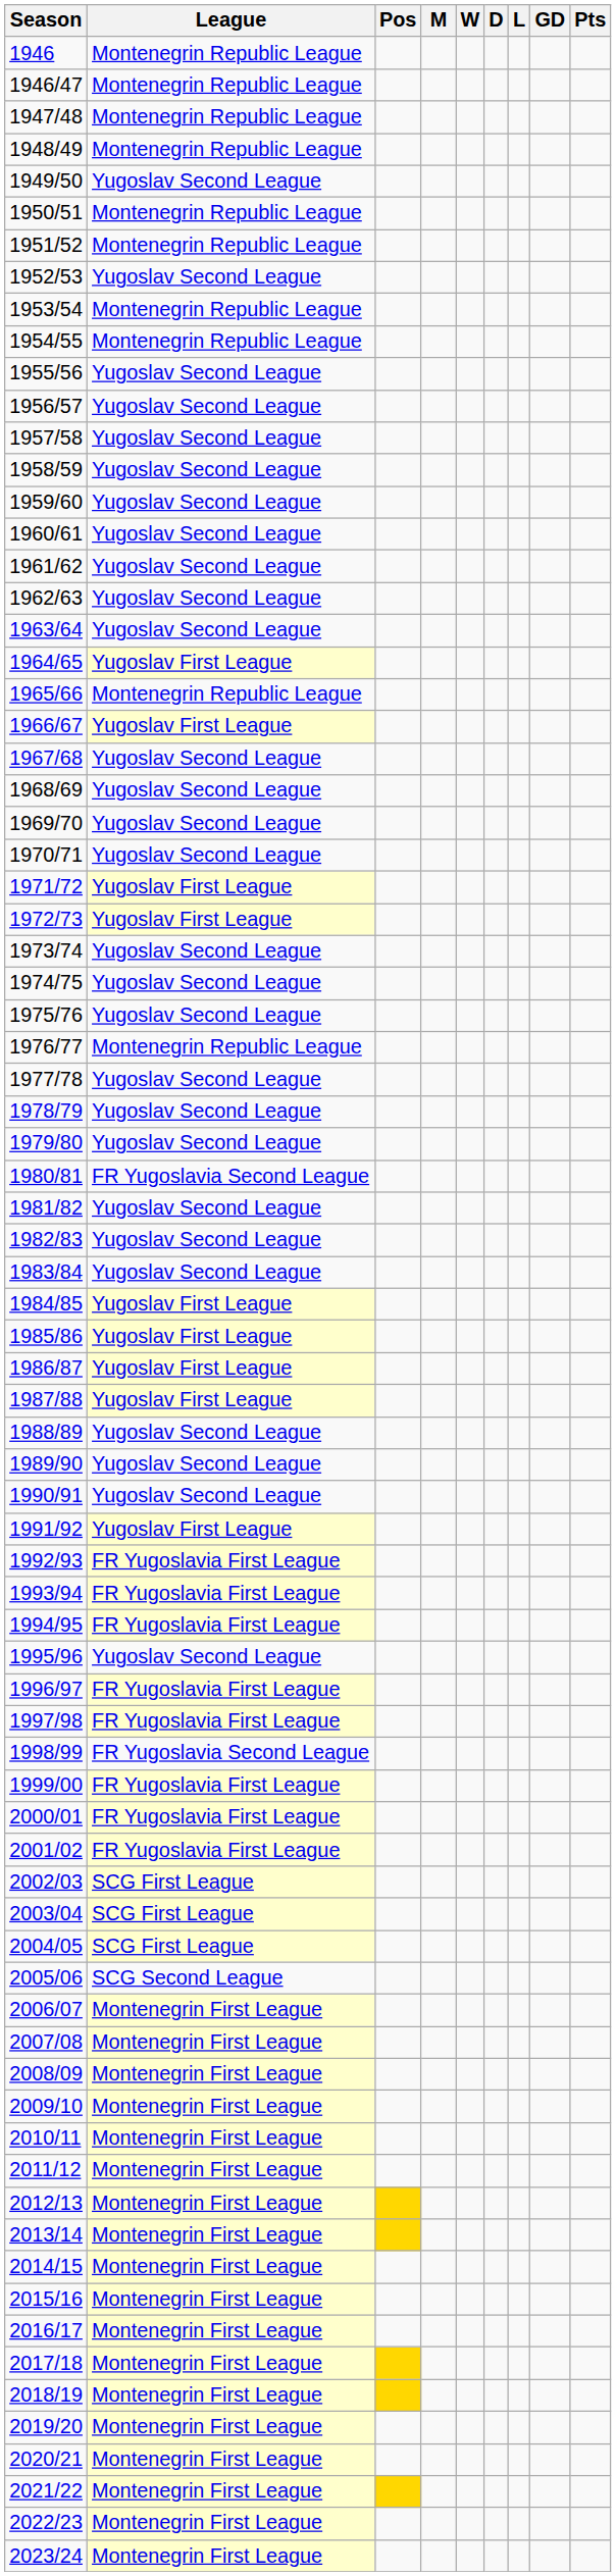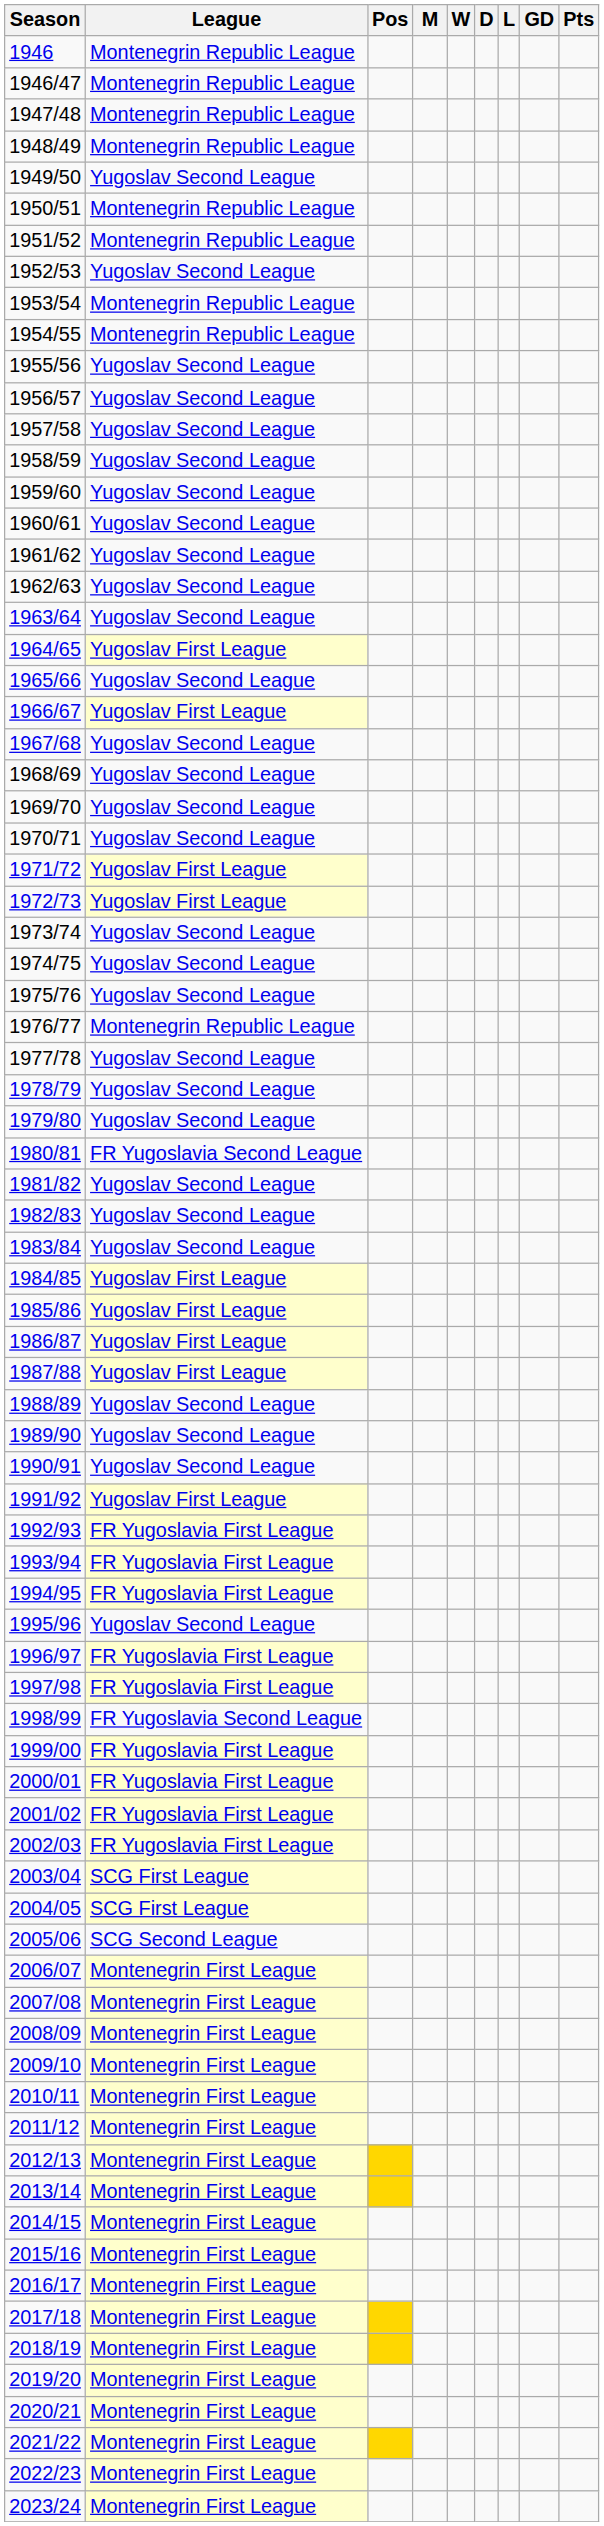 <table class="wikitable">
 <tr>
 <th width="50"><strong>Season</strong></th>
 <th style="width:220px;"><strong>League</strong></th>
 <th width="20"><strong>Pos</strong></th>
 <th width="20"><strong>M</strong></th>
 <th width="10"><strong>W</strong></th>
 <th width="10"><strong>D</strong></th>
 <th width="10"><strong>L</strong></th>
 <th width="20"><strong>GD</strong></th>
 <th width="10"><strong>Pts</strong></th>
 </tr>
 <tr>
 <td><a href='#'>1946</a></td>
 <td><a href='#'>Montenegrin Republic League</a></td>
 <td></td>
 <td></td>
 <td></td>
 <td></td>
 <td></td>
 <td></td>
 <td></td>
 </tr>
 <tr>
 <td>1946/47</td>
 <td><a href='#'>Montenegrin Republic League</a></td>
 <td></td>
 <td></td>
 <td></td>
 <td></td>
 <td></td>
 <td></td>
 <td></td>
 </tr>
 <tr>
 <td>1947/48</td>
 <td><a href='#'>Montenegrin Republic League</a></td>
 <td></td>
 <td></td>
 <td></td>
 <td></td>
 <td></td>
 <td></td>
 <td></td>
 </tr>
 <tr>
 <td>1948/49</td>
 <td><a href='#'>Montenegrin Republic League</a></td>
 <td></td>
 <td></td>
 <td></td>
 <td></td>
 <td></td>
 <td></td>
 <td></td>
 </tr>
 <tr>
 <td>1949/50</td>
 <td><a href='#'>Yugoslav Second League</a></td>
 <td></td>
 <td></td>
 <td></td>
 <td></td>
 <td></td>
 <td></td>
 <td></td>
 </tr>
 <tr>
 <td>1950/51</td>
 <td><a href='#'>Montenegrin Republic League</a></td>
 <td></td>
 <td></td>
 <td></td>
 <td></td>
 <td></td>
 <td></td>
 <td></td>
 </tr>
 <tr>
 <td>1951/52</td>
 <td><a href='#'>Montenegrin Republic League</a></td>
 <td></td>
 <td></td>
 <td></td>
 <td></td>
 <td></td>
 <td></td>
 <td></td>
 </tr>
 <tr>
 <td>1952/53</td>
 <td><a href='#'>Yugoslav Second League</a></td>
 <td></td>
 <td></td>
 <td></td>
 <td></td>
 <td></td>
 <td></td>
 <td></td>
 </tr>
 <tr>
 <td>1953/54</td>
 <td><a href='#'>Montenegrin Republic League</a></td>
 <td></td>
 <td></td>
 <td></td>
 <td></td>
 <td></td>
 <td></td>
 <td></td>
 </tr>
 <tr>
 <td>1954/55</td>
 <td><a href='#'>Montenegrin Republic League</a></td>
 <td></td>
 <td></td>
 <td></td>
 <td></td>
 <td></td>
 <td></td>
 <td></td>
 </tr>
 <tr>
 <td>1955/56</td>
 <td><a href='#'>Yugoslav Second League</a></td>
 <td></td>
 <td></td>
 <td></td>
 <td></td>
 <td></td>
 <td></td>
 <td></td>
 </tr>
 <tr>
 <td>1956/57</td>
 <td><a href='#'>Yugoslav Second League</a></td>
 <td></td>
 <td></td>
 <td></td>
 <td></td>
 <td></td>
 <td></td>
 <td></td>
 </tr>
 <tr>
 <td>1957/58</td>
 <td><a href='#'>Yugoslav Second League</a></td>
 <td></td>
 <td></td>
 <td></td>
 <td></td>
 <td></td>
 <td></td>
 <td></td>
 </tr>
 <tr>
 <td>1958/59</td>
 <td><a href='#'>Yugoslav Second League</a></td>
 <td></td>
 <td></td>
 <td></td>
 <td></td>
 <td></td>
 <td></td>
 <td></td>
 </tr>
 <tr>
 <td>1959/60</td>
 <td><a href='#'>Yugoslav Second League</a></td>
 <td></td>
 <td></td>
 <td></td>
 <td></td>
 <td></td>
 <td></td>
 <td></td>
 </tr>
 <tr>
 <td>1960/61</td>
 <td><a href='#'>Yugoslav Second League</a></td>
 <td></td>
 <td></td>
 <td></td>
 <td></td>
 <td></td>
 <td></td>
 <td></td>
 </tr>
 <tr>
 <td>1961/62</td>
 <td><a href='#'>Yugoslav Second League</a></td>
 <td></td>
 <td></td>
 <td></td>
 <td></td>
 <td></td>
 <td></td>
 <td></td>
 </tr>
 <tr>
 <td>1962/63</td>
 <td><a href='#'>Yugoslav Second League</a></td>
 <td></td>
 <td></td>
 <td></td>
 <td></td>
 <td></td>
 <td></td>
 <td></td>
 </tr>
 <tr>
 <td><a href='#'>1963/64</a></td>
 <td><a href='#'>Yugoslav Second League</a></td>
 <td></td>
 <td></td>
 <td></td>
 <td></td>
 <td></td>
 <td></td>
 <td></td>
 </tr>
 <tr>
 <td><a href='#'>1964/65</a></td>
 <td style="background:#ffc;"><a href='#'>Yugoslav First League</a></td>
 <td></td>
 <td></td>
 <td></td>
 <td></td>
 <td></td>
 <td></td>
 <td></td>
 </tr>
 <tr>
 <td><a href='#'>1965/66</a></td>
-<td><a href='#'>Montenegrin Republic League</a></td>
+<td><a href='#'>Yugoslav Second League</a></td>
 <td></td>
 <td></td>
 <td></td>
 <td></td>
 <td></td>
 <td></td>
 <td></td>
 </tr>
 <tr>
 <td><a href='#'>1966/67</a></td>
 <td style="background:#ffc;"><a href='#'>Yugoslav First League</a></td>
 <td></td>
 <td></td>
 <td></td>
 <td></td>
 <td></td>
 <td></td>
 <td></td>
 </tr>
 <tr>
 <td><a href='#'>1967/68</a></td>
 <td><a href='#'>Yugoslav Second League</a></td>
 <td></td>
 <td></td>
 <td></td>
 <td></td>
 <td></td>
 <td></td>
 <td></td>
 </tr>
 <tr>
 <td>1968/69</td>
 <td><a href='#'>Yugoslav Second League</a></td>
 <td></td>
 <td></td>
 <td></td>
 <td></td>
 <td></td>
 <td></td>
 <td></td>
 </tr>
 <tr>
 <td>1969/70</td>
 <td><a href='#'>Yugoslav Second League</a></td>
 <td></td>
 <td></td>
 <td></td>
 <td></td>
 <td></td>
 <td></td>
 <td></td>
 </tr>
 <tr>
 <td>1970/71</td>
 <td><a href='#'>Yugoslav Second League</a></td>
 <td></td>
 <td></td>
 <td></td>
 <td></td>
 <td></td>
 <td></td>
 <td></td>
 </tr>
 <tr>
 <td><a href='#'>1971/72</a></td>
 <td style="background:#ffc;"><a href='#'>Yugoslav First League</a></td>
 <td></td>
 <td></td>
 <td></td>
 <td></td>
 <td></td>
 <td></td>
 <td></td>
 </tr>
 <tr>
 <td><a href='#'>1972/73</a></td>
 <td style="background:#ffc;"><a href='#'>Yugoslav First League</a></td>
 <td></td>
 <td></td>
 <td></td>
 <td></td>
 <td></td>
 <td></td>
 <td></td>
 </tr>
 <tr>
 <td>1973/74</td>
 <td><a href='#'>Yugoslav Second League</a></td>
 <td></td>
 <td></td>
 <td></td>
 <td></td>
 <td></td>
 <td></td>
 <td></td>
 </tr>
 <tr>
 <td>1974/75</td>
 <td><a href='#'>Yugoslav Second League</a></td>
 <td></td>
 <td></td>
 <td></td>
 <td></td>
 <td></td>
 <td></td>
 <td></td>
 </tr>
 <tr>
 <td>1975/76</td>
 <td><a href='#'>Yugoslav Second League</a></td>
 <td></td>
 <td></td>
 <td></td>
 <td></td>
 <td></td>
 <td></td>
 <td></td>
 </tr>
 <tr>
 <td>1976/77</td>
 <td><a href='#'>Montenegrin Republic League</a></td>
 <td></td>
 <td></td>
 <td></td>
 <td></td>
 <td></td>
 <td></td>
 <td></td>
 </tr>
 <tr>
 <td>1977/78</td>
 <td><a href='#'>Yugoslav Second League</a></td>
 <td></td>
 <td></td>
 <td></td>
 <td></td>
 <td></td>
 <td></td>
 <td></td>
 </tr>
 <tr>
 <td><a href='#'>1978/79</a></td>
 <td><a href='#'>Yugoslav Second League</a></td>
 <td></td>
 <td></td>
 <td></td>
 <td></td>
 <td></td>
 <td></td>
 <td></td>
 </tr>
 <tr>
 <td><a href='#'>1979/80</a></td>
 <td><a href='#'>Yugoslav Second League</a></td>
 <td></td>
 <td></td>
 <td></td>
 <td></td>
 <td></td>
 <td></td>
 <td></td>
 </tr>
 <tr>
 <td><a href='#'>1980/81</a></td>
 <td><a href='#'>FR Yugoslavia Second League</a></td>
 <td></td>
 <td></td>
 <td></td>
 <td></td>
 <td></td>
 <td></td>
 <td></td>
 </tr>
 <tr>
 <td><a href='#'>1981/82</a></td>
 <td><a href='#'>Yugoslav Second League</a></td>
 <td></td>
 <td></td>
 <td></td>
 <td></td>
 <td></td>
 <td></td>
 <td></td>
 </tr>
 <tr>
 <td><a href='#'>1982/83</a></td>
 <td><a href='#'>Yugoslav Second League</a></td>
 <td></td>
 <td></td>
 <td></td>
 <td></td>
 <td></td>
 <td></td>
 <td></td>
 </tr>
 <tr>
 <td><a href='#'>1983/84</a></td>
 <td><a href='#'>Yugoslav Second League</a></td>
 <td></td>
 <td></td>
 <td></td>
 <td></td>
 <td></td>
 <td></td>
 <td></td>
 </tr>
 <tr>
 <td><a href='#'>1984/85</a></td>
 <td style="background:#ffc;"><a href='#'>Yugoslav First League</a></td>
 <td></td>
 <td></td>
 <td></td>
 <td></td>
 <td></td>
 <td></td>
 <td></td>
 </tr>
 <tr>
 <td><a href='#'>1985/86</a></td>
 <td style="background:#ffc;"><a href='#'>Yugoslav First League</a></td>
 <td></td>
 <td></td>
 <td></td>
 <td></td>
 <td></td>
 <td></td>
 <td></td>
 </tr>
 <tr>
 <td><a href='#'>1986/87</a></td>
 <td style="background:#ffc;"><a href='#'>Yugoslav First League</a></td>
 <td></td>
 <td></td>
 <td></td>
 <td></td>
 <td></td>
 <td></td>
 <td></td>
 </tr>
 <tr>
 <td><a href='#'>1987/88</a></td>
 <td style="background:#ffc;"><a href='#'>Yugoslav First League</a></td>
 <td></td>
 <td></td>
 <td></td>
 <td></td>
 <td></td>
 <td></td>
 <td></td>
 </tr>
 <tr>
 <td><a href='#'>1988/89</a></td>
 <td><a href='#'>Yugoslav Second League</a></td>
 <td></td>
 <td></td>
 <td></td>
 <td></td>
 <td></td>
 <td></td>
 <td></td>
 </tr>
 <tr>
 <td><a href='#'>1989/90</a></td>
 <td><a href='#'>Yugoslav Second League</a></td>
 <td></td>
 <td></td>
 <td></td>
 <td></td>
 <td></td>
 <td></td>
 <td></td>
 </tr>
 <tr>
 <td><a href='#'>1990/91</a></td>
 <td><a href='#'>Yugoslav Second League</a></td>
 <td></td>
 <td></td>
 <td></td>
 <td></td>
 <td></td>
 <td></td>
 <td></td>
 </tr>
 <tr>
 <td><a href='#'>1991/92</a></td>
 <td style="background:#ffc;"><a href='#'>Yugoslav First League</a></td>
 <td></td>
 <td></td>
 <td></td>
 <td></td>
 <td></td>
 <td></td>
 <td></td>
 </tr>
 <tr>
 <td><a href='#'>1992/93</a></td>
 <td style="background:#ffc;"><a href='#'>FR Yugoslavia First League</a></td>
 <td></td>
 <td></td>
 <td></td>
 <td></td>
 <td></td>
 <td></td>
 <td></td>
 </tr>
 <tr>
 <td><a href='#'>1993/94</a></td>
 <td style="background:#ffc;"><a href='#'>FR Yugoslavia First League</a></td>
 <td></td>
 <td></td>
 <td></td>
 <td></td>
 <td></td>
 <td></td>
 <td></td>
 </tr>
 <tr>
 <td><a href='#'>1994/95</a></td>
 <td style="background:#ffc;"><a href='#'>FR Yugoslavia First League</a></td>
 <td></td>
 <td></td>
 <td></td>
 <td></td>
 <td></td>
 <td></td>
 <td></td>
 </tr>
 <tr>
 <td><a href='#'>1995/96</a></td>
 <td><a href='#'>Yugoslav Second League</a></td>
 <td></td>
 <td></td>
 <td></td>
 <td></td>
 <td></td>
 <td></td>
 <td></td>
 </tr>
 <tr>
 <td><a href='#'>1996/97</a></td>
 <td style="background:#ffc;"><a href='#'>FR Yugoslavia First League</a></td>
 <td></td>
 <td></td>
 <td></td>
 <td></td>
 <td></td>
 <td></td>
 <td></td>
 </tr>
 <tr>
 <td><a href='#'>1997/98</a></td>
 <td style="background:#ffc;"><a href='#'>FR Yugoslavia First League</a></td>
 <td></td>
 <td></td>
 <td></td>
 <td></td>
 <td></td>
 <td></td>
 <td></td>
 </tr>
 <tr>
 <td><a href='#'>1998/99</a></td>
 <td><a href='#'>FR Yugoslavia Second League</a></td>
 <td></td>
 <td></td>
 <td></td>
 <td></td>
 <td></td>
 <td></td>
 <td></td>
 </tr>
 <tr>
 <td><a href='#'>1999/00</a></td>
 <td style="background:#ffc;"><a href='#'>FR Yugoslavia First League</a></td>
 <td></td>
 <td></td>
 <td></td>
 <td></td>
 <td></td>
 <td></td>
 <td></td>
 </tr>
 <tr>
 <td><a href='#'>2000/01</a></td>
 <td style="background:#ffc;"><a href='#'>FR Yugoslavia First League</a></td>
 <td></td>
 <td></td>
 <td></td>
 <td></td>
 <td></td>
 <td></td>
 <td></td>
 </tr>
 <tr>
 <td><a href='#'>2001/02</a></td>
 <td style="background:#ffc;"><a href='#'>FR Yugoslavia First League</a></td>
 <td></td>
 <td></td>
 <td></td>
 <td></td>
 <td></td>
 <td></td>
 <td></td>
 </tr>
 <tr>
 <td><a href='#'>2002/03</a></td>
-<td style="background:#ffc;"><a href='#'>SCG First League</a></td>
+<td style="background:#ffc;"><a href='#'>FR Yugoslavia First League</a></td>
 <td></td>
 <td></td>
 <td></td>
 <td></td>
 <td></td>
 <td></td>
 <td></td>
 </tr>
 <tr>
 <td><a href='#'>2003/04</a></td>
 <td style="background:#ffc;"><a href='#'>SCG First League</a></td>
 <td></td>
 <td></td>
 <td></td>
 <td></td>
 <td></td>
 <td></td>
 <td></td>
 </tr>
 <tr>
 <td><a href='#'>2004/05</a></td>
 <td style="background:#ffc;"><a href='#'>SCG First League</a></td>
 <td></td>
 <td></td>
 <td></td>
 <td></td>
 <td></td>
 <td></td>
 <td></td>
 </tr>
 <tr>
 <td><a href='#'>2005/06</a></td>
 <td><a href='#'>SCG Second League</a></td>
 <td></td>
 <td></td>
 <td></td>
 <td></td>
 <td></td>
 <td></td>
 <td></td>
 </tr>
 <tr>
 <td><a href='#'>2006/07</a></td>
 <td style="background:#ffc;"><a href='#'>Montenegrin First League</a></td>
 <td></td>
 <td></td>
 <td></td>
 <td></td>
 <td></td>
 <td></td>
 <td></td>
 </tr>
 <tr>
 <td><a href='#'>2007/08</a></td>
 <td style="background:#ffc;"><a href='#'>Montenegrin First League</a></td>
 <td></td>
 <td></td>
 <td></td>
 <td></td>
 <td></td>
 <td></td>
 <td></td>
 </tr>
 <tr>
 <td><a href='#'>2008/09</a></td>
 <td style="background:#ffc;"><a href='#'>Montenegrin First League</a></td>
 <td></td>
 <td></td>
 <td></td>
 <td></td>
 <td></td>
 <td></td>
 <td></td>
 </tr>
 <tr>
 <td><a href='#'>2009/10</a></td>
 <td style="background:#ffc;"><a href='#'>Montenegrin First League</a></td>
 <td></td>
 <td></td>
 <td></td>
 <td></td>
 <td></td>
 <td></td>
 <td></td>
 </tr>
 <tr>
 <td><a href='#'>2010/11</a></td>
 <td style="background:#ffc;"><a href='#'>Montenegrin First League</a></td>
 <td></td>
 <td></td>
 <td></td>
 <td></td>
 <td></td>
 <td></td>
 <td></td>
 </tr>
 <tr>
 <td><a href='#'>2011/12</a></td>
 <td style="background:#ffc;"><a href='#'>Montenegrin First League</a></td>
 <td></td>
 <td></td>
 <td></td>
 <td></td>
 <td></td>
 <td></td>
 <td></td>
 </tr>
 <tr>
 <td><a href='#'>2012/13</a></td>
 <td style="background:#ffc;"><a href='#'>Montenegrin First League</a></td>
 <td bgcolor=gold></td>
 <td></td>
 <td></td>
 <td></td>
 <td></td>
 <td></td>
 <td></td>
 </tr>
 <tr>
 <td><a href='#'>2013/14</a></td>
 <td style="background:#ffc;"><a href='#'>Montenegrin First League</a></td>
 <td bgcolor=gold></td>
 <td></td>
 <td></td>
 <td></td>
 <td></td>
 <td></td>
 <td></td>
 </tr>
 <tr>
 <td><a href='#'>2014/15</a></td>
 <td style="background:#ffc;"><a href='#'>Montenegrin First League</a></td>
 <td></td>
 <td></td>
 <td></td>
 <td></td>
 <td></td>
 <td></td>
 <td></td>
 </tr>
 <tr>
 <td><a href='#'>2015/16</a></td>
 <td style="background:#ffc;"><a href='#'>Montenegrin First League</a></td>
 <td></td>
 <td></td>
 <td></td>
 <td></td>
 <td></td>
 <td></td>
 <td></td>
 </tr>
 <tr>
 <td><a href='#'>2016/17</a></td>
 <td style="background:#ffc;"><a href='#'>Montenegrin First League</a></td>
 <td></td>
 <td></td>
 <td></td>
 <td></td>
 <td></td>
 <td></td>
 <td></td>
 </tr>
 <tr>
 <td><a href='#'>2017/18</a></td>
 <td style="background:#ffc;"><a href='#'>Montenegrin First League</a></td>
 <td bgcolor=gold></td>
 <td></td>
 <td></td>
 <td></td>
 <td></td>
 <td></td>
 <td></td>
 </tr>
 <tr>
 <td><a href='#'>2018/19</a></td>
 <td style="background:#ffc;"><a href='#'>Montenegrin First League</a></td>
 <td bgcolor=gold></td>
 <td></td>
 <td></td>
 <td></td>
 <td></td>
 <td></td>
 <td></td>
 </tr>
 <tr>
 <td><a href='#'>2019/20</a></td>
 <td style="background:#ffc;"><a href='#'>Montenegrin First League</a></td>
 <td></td>
 <td></td>
 <td></td>
 <td></td>
 <td></td>
 <td></td>
 <td></td>
 </tr>
 <tr>
 <td><a href='#'>2020/21</a></td>
 <td style="background:#ffc;"><a href='#'>Montenegrin First League</a></td>
 <td></td>
 <td></td>
 <td></td>
 <td></td>
 <td></td>
 <td></td>
 <td></td>
 </tr>
 <tr>
 <td><a href='#'>2021/22</a></td>
 <td style="background:#ffc;"><a href='#'>Montenegrin First League</a></td>
 <td bgcolor=gold></td>
 <td></td>
 <td></td>
 <td></td>
 <td></td>
 <td></td>
 <td></td>
 </tr>
 <tr>
 <td><a href='#'>2022/23</a></td>
 <td style="background:#ffc;"><a href='#'>Montenegrin First League</a></td>
 <td></td>
 <td></td>
 <td></td>
 <td></td>
 <td></td>
 <td></td>
 <td></td>
 </tr>
 <tr>
 <td><a href='#'>2023/24</a></td>
 <td style="background:#ffc;"><a href='#'>Montenegrin First League</a></td>
 <td></td>
 <td></td>
 <td></td>
 <td></td>
 <td></td>
 <td></td>
 <td></td>
 </tr>
 </table>
